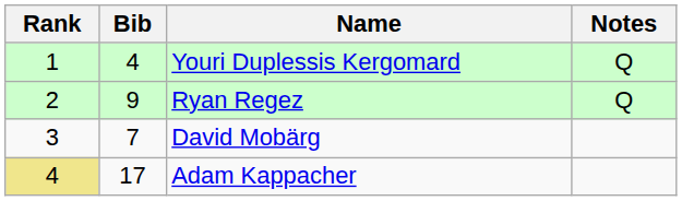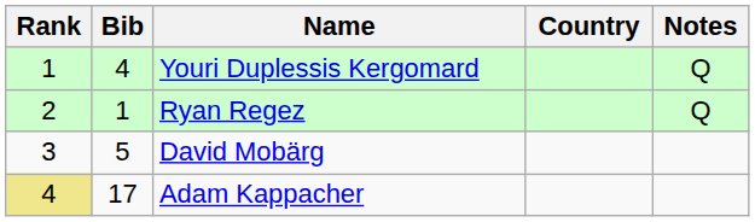 <table class="wikitable" style="text-align:center; width:450px">
 <tr>
 <th>Rank</th>
 <th>Bib</th>
 <th>Name</th>
+<th>Country</th>
 <th>Notes</th>
 </tr>
 <tr bgcolor=ccffcc>
 <td>1</td>
 <td>4</td>
 <td align=left><a href='#'>Youri Duplessis Kergomard</a></td>
+<td align=left></td>
 <td>Q</td>
 </tr>
 <tr bgcolor=ccffcc>
 <td>2</td>
-<td>9</td>
+<td>1</td>
 <td align=left><a href='#'>Ryan Regez</a></td>
+<td align=left></td>
 <td>Q</td>
 </tr>
 <tr>
 <td>3</td>
-<td>7</td>
+<td>5</td>
 <td align=left><a href='#'>David Mobärg</a></td>
+<td align=left></td>
 <td></td>
 </tr>
 <tr>
 <td style="background: khaki;">4</td>
 <td>17</td>
 <td align=left><a href='#'>Adam Kappacher</a></td>
+<td align=left></td>
 <td></td>
 </tr>
 </table>
